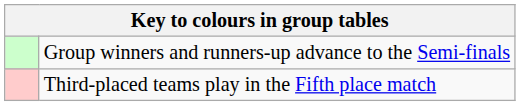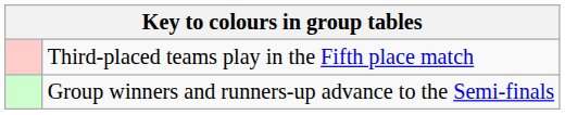 <table class="wikitable" style="text-align: center;">
 <tr>
 <th colspan=2>Key to colours in group tables</th>
 </tr>
 <tr>
+<td bgcolor=#ffcccc style="width: 20px;"></td>
+<td align=left>Third-placed teams play in the <a href='#'>Fifth place match</a></td>
+</tr>
+<tr>
 <td bgcolor=#ccffcc style="width: 20px;"></td>
 <td align=left>Group winners and runners-up advance to the <a href='#'>Semi-finals</a></td>
 </tr>
-<tr>
-<td bgcolor=#ffcccc style="width: 20px;"></td>
-<td align=left>Third-placed teams play in the <a href='#'>Fifth place match</a></td>
-</tr>
 </table>
